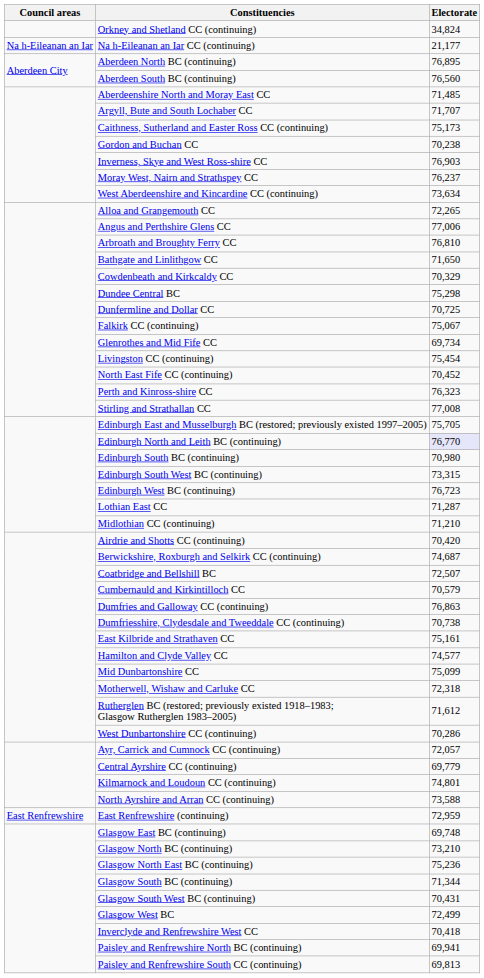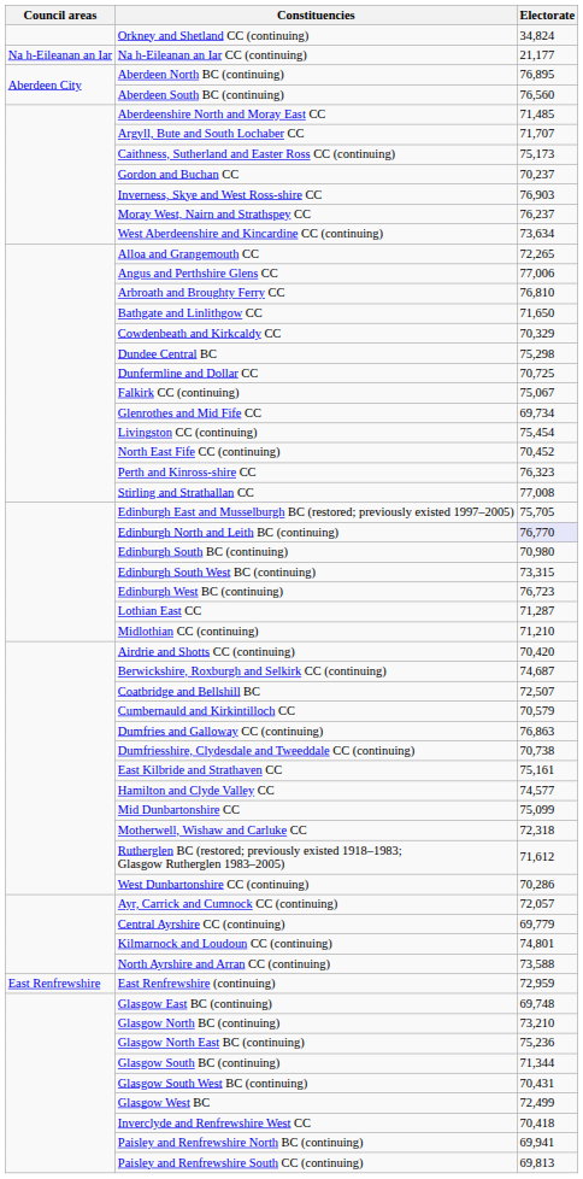 <table class="wikitable">
 <tr>
 <th>Council areas</th>
 <th>Constituencies</th>
 <th>Electorate</th>
 </tr>
 <tr>
 <td></td>
 <td><a href='#'>Orkney and Shetland</a> CC (continuing)</td>
 <td>34,824</td>
 </tr>
 <tr>
 <td><a href='#'>Na h-Eileanan an Iar</a></td>
 <td><a href='#'>Na h-Eileanan an Iar</a> CC (continuing)</td>
 <td>21,177</td>
 </tr>
 <tr>
 <td rowspan="2"><a href='#'>Aberdeen City</a></td>
 <td><a href='#'>Aberdeen North</a> BC (continuing)</td>
 <td>76,895</td>
 </tr>
 <tr>
 <td><a href='#'>Aberdeen South</a> BC (continuing)</td>
 <td>76,560</td>
 </tr>
 <tr>
 <td rowspan="7"></td>
 <td><a href='#'>Aberdeenshire North and Moray East</a> CC</td>
 <td>71,485</td>
 </tr>
 <tr>
 <td><a href='#'>Argyll, Bute and South Lochaber</a> CC</td>
 <td>71,707</td>
 </tr>
 <tr>
 <td><a href='#'>Caithness, Sutherland and Easter Ross</a> CC (continuing)</td>
 <td>75,173</td>
 </tr>
 <tr>
 <td><a href='#'>Gordon and Buchan</a> CC</td>
-<td>70,238</td>
+<td>70,237</td>
 </tr>
 <tr>
 <td><a href='#'>Inverness, Skye and West Ross-shire</a> CC</td>
 <td>76,903</td>
 </tr>
 <tr>
 <td><a href='#'>Moray West, Nairn and Strathspey</a> CC</td>
 <td>76,237</td>
 </tr>
 <tr>
 <td><a href='#'>West Aberdeenshire and Kincardine</a> CC (continuing)</td>
 <td>73,634</td>
 </tr>
 <tr>
 <td rowspan="13"></td>
 <td><a href='#'>Alloa and Grangemouth</a> CC</td>
 <td>72,265</td>
 </tr>
 <tr>
 <td><a href='#'>Angus and Perthshire Glens</a> CC</td>
 <td>77,006</td>
 </tr>
 <tr>
 <td><a href='#'>Arbroath and Broughty Ferry</a> CC</td>
 <td>76,810</td>
 </tr>
 <tr>
 <td><a href='#'>Bathgate and Linlithgow</a> CC</td>
 <td>71,650</td>
 </tr>
 <tr>
 <td><a href='#'>Cowdenbeath and Kirkcaldy</a> CC</td>
 <td>70,329</td>
 </tr>
 <tr>
 <td><a href='#'>Dundee Central</a> BC</td>
 <td>75,298</td>
 </tr>
 <tr>
 <td><a href='#'>Dunfermline and Dollar</a> CC</td>
 <td>70,725</td>
 </tr>
 <tr>
 <td><a href='#'>Falkirk</a> CC (continuing)</td>
 <td>75,067</td>
 </tr>
 <tr>
 <td><a href='#'>Glenrothes and Mid Fife</a> CC</td>
 <td>69,734</td>
 </tr>
 <tr>
 <td><a href='#'>Livingston</a> CC (continuing)</td>
 <td>75,454</td>
 </tr>
 <tr>
 <td><a href='#'>North East Fife</a> CC (continuing)</td>
 <td>70,452</td>
 </tr>
 <tr>
 <td><a href='#'>Perth and Kinross-shire</a> CC</td>
 <td>76,323</td>
 </tr>
 <tr>
 <td><a href='#'>Stirling and Strathallan</a> CC</td>
 <td>77,008</td>
 </tr>
 <tr>
 <td rowspan="7"></td>
 <td><a href='#'>Edinburgh East and Musselburgh</a> BC (restored; previously existed 1997–2005)</td>
 <td>75,705</td>
 </tr>
 <tr>
 <td><a href='#'>Edinburgh North and Leith</a> BC (continuing)</td>
 <td style="background: lavender;">76,770</td>
 </tr>
 <tr>
 <td><a href='#'>Edinburgh South</a> BC (continuing)</td>
 <td>70,980</td>
 </tr>
 <tr>
 <td><a href='#'>Edinburgh South West</a> BC (continuing)</td>
 <td>73,315</td>
 </tr>
 <tr>
 <td><a href='#'>Edinburgh West</a> BC (continuing)</td>
 <td>76,723</td>
 </tr>
 <tr>
 <td><a href='#'>Lothian East</a> CC</td>
 <td>71,287</td>
 </tr>
 <tr>
 <td><a href='#'>Midlothian</a> CC (continuing)</td>
 <td>71,210</td>
 </tr>
 <tr>
 <td rowspan="12"></td>
 <td><a href='#'>Airdrie and Shotts</a> CC (continuing)</td>
 <td>70,420</td>
 </tr>
 <tr>
 <td><a href='#'>Berwickshire, Roxburgh and Selkirk</a> CC (continuing)</td>
 <td>74,687</td>
 </tr>
 <tr>
 <td><a href='#'>Coatbridge and Bellshill</a> BC</td>
 <td>72,507</td>
 </tr>
 <tr>
 <td><a href='#'>Cumbernauld and Kirkintilloch</a> CC</td>
 <td>70,579</td>
 </tr>
 <tr>
 <td><a href='#'>Dumfries and Galloway</a> CC (continuing)</td>
 <td>76,863</td>
 </tr>
 <tr>
 <td><a href='#'>Dumfriesshire, Clydesdale and Tweeddale</a> CC (continuing)</td>
 <td>70,738</td>
 </tr>
 <tr>
 <td><a href='#'>East Kilbride and Strathaven</a> CC</td>
 <td>75,161</td>
 </tr>
 <tr>
 <td><a href='#'>Hamilton and Clyde Valley</a> CC</td>
 <td>74,577</td>
 </tr>
 <tr>
 <td><a href='#'>Mid Dunbartonshire</a> CC</td>
 <td>75,099</td>
 </tr>
 <tr>
 <td><a href='#'>Motherwell, Wishaw and Carluke</a> CC</td>
 <td>72,318</td>
 </tr>
 <tr>
 <td><a href='#'>Rutherglen</a> BC (restored; previously existed 1918–1983;<br>Glasgow Rutherglen 1983–2005)</td>
 <td>71,612</td>
 </tr>
 <tr>
 <td><a href='#'>West Dunbartonshire</a> CC (continuing)</td>
 <td>70,286</td>
 </tr>
 <tr>
 <td rowspan="4"></td>
 <td><a href='#'>Ayr, Carrick and Cumnock</a> CC (continuing)</td>
 <td>72,057</td>
 </tr>
 <tr>
 <td><a href='#'>Central Ayrshire</a> CC (continuing)</td>
 <td>69,779</td>
 </tr>
 <tr>
 <td><a href='#'>Kilmarnock and Loudoun</a> CC (continuing)</td>
 <td>74,801</td>
 </tr>
 <tr>
 <td><a href='#'>North Ayrshire and Arran</a> CC (continuing)</td>
 <td>73,588</td>
 </tr>
 <tr>
 <td><a href='#'>East Renfrewshire</a></td>
 <td><a href='#'>East Renfrewshire</a> (continuing)</td>
 <td>72,959</td>
 </tr>
 <tr>
 <td rowspan="9"></td>
 <td><a href='#'>Glasgow East</a> BC (continuing)</td>
 <td>69,748</td>
 </tr>
 <tr>
 <td><a href='#'>Glasgow North</a> BC (continuing)</td>
 <td>73,210</td>
 </tr>
 <tr>
 <td><a href='#'>Glasgow North East</a> BC (continuing)</td>
 <td>75,236</td>
 </tr>
 <tr>
 <td><a href='#'>Glasgow South</a> BC (continuing)</td>
 <td>71,344</td>
 </tr>
 <tr>
 <td><a href='#'>Glasgow South West</a> BC (continuing)</td>
 <td>70,431</td>
 </tr>
 <tr>
 <td><a href='#'>Glasgow West</a> BC</td>
 <td>72,499</td>
 </tr>
 <tr>
 <td><a href='#'>Inverclyde and Renfrewshire West</a> CC</td>
 <td>70,418</td>
 </tr>
 <tr>
 <td><a href='#'>Paisley and Renfrewshire North</a> BC (continuing)</td>
 <td>69,941</td>
 </tr>
 <tr>
 <td><a href='#'>Paisley and Renfrewshire South</a> CC (continuing)</td>
 <td>69,813</td>
 </tr>
 </table>
